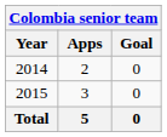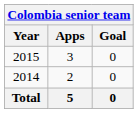 <table class="wikitable" style="text-align:center">
 <tr>
 <th colspan=3><a href='#'>Colombia senior team</a></th>
 </tr>
 <tr>
 <th>Year</th>
 <th>Apps</th>
 <th>Goal</th>
 </tr>
 <tr>
-<td>2014</td>
-<td>2</td>
+<td>2015</td>
+<td>3</td>
 <td>0</td>
 </tr>
 <tr>
-<td>2015</td>
-<td>3</td>
+<td>2014</td>
+<td>2</td>
 <td>0</td>
 </tr>
 <tr>
 <th>Total</th>
 <th>5</th>
 <th>0</th>
 </tr>
 </table>
